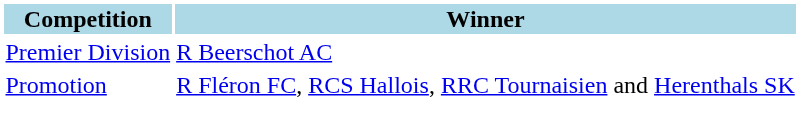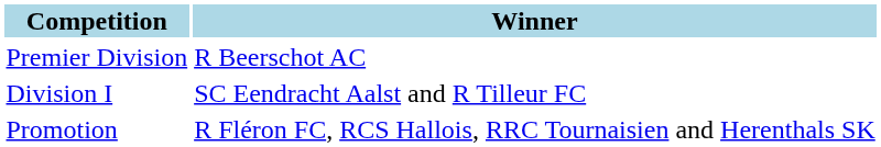 <table>
 <tr style="background:lightblue;">
 <th>Competition</th>
 <th>Winner</th>
 </tr>
 <tr>
 <td><a href='#'>Premier Division</a></td>
 <td><a href='#'>R Beerschot AC</a></td>
 </tr>
 <tr>
+<td><a href='#'>Division I</a></td>
+<td><a href='#'>SC Eendracht Aalst</a> and <a href='#'>R Tilleur FC</a></td>
+</tr>
+<tr>
 <td><a href='#'>Promotion</a></td>
 <td><a href='#'>R Fléron FC</a>, <a href='#'>RCS Hallois</a>, <a href='#'>RRC Tournaisien</a> and <a href='#'>Herenthals SK</a></td>
 </tr>
 </table>
